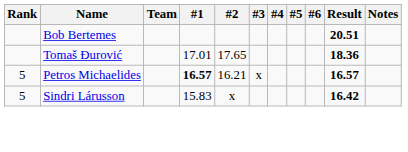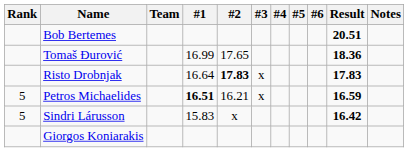 <table class="wikitable sortable" style="text-align:center">
 <tr>
 <th>Rank</th>
 <th>Name</th>
 <th>Team</th>
 <th>#1</th>
 <th>#2</th>
 <th>#3</th>
 <th>#4</th>
 <th>#5</th>
 <th>#6</th>
 <th>Result</th>
 <th>Notes</th>
 </tr>
 <tr>
 <td></td>
 <td align="left"><a href='#'>Bob Bertemes</a></td>
 <td align=left></td>
 <td></td>
 <td></td>
 <td></td>
 <td></td>
 <td></td>
 <td></td>
 <td><strong>20.51</strong></td>
 <td></td>
 </tr>
 <tr>
 <td></td>
 <td align="left"><a href='#'>Tomaš Đurović</a></td>
 <td align=left></td>
-<td>17.01</td>
+<td>16.99</td>
 <td>17.65</td>
 <td></td>
 <td></td>
 <td></td>
 <td></td>
 <td><strong>18.36</strong></td>
 <td></td>
 </tr>
 <tr>
+<td></td>
+<td align="left"><a href='#'>Risto Drobnjak</a></td>
+<td align=left></td>
+<td>16.64</td>
+<td><strong>17.83</strong></td>
+<td>x</td>
+<td></td>
+<td></td>
+<td></td>
+<td><strong>17.83</strong></td>
+<td></td>
+</tr>
+<tr>
 <td>5</td>
 <td align="left"><a href='#'>Petros Michaelides</a></td>
 <td align=left></td>
-<td><strong>16.57</strong></td>
+<td><strong>16.51</strong></td>
 <td>16.21</td>
 <td>x</td>
 <td></td>
 <td></td>
 <td></td>
-<td><strong>16.57</strong></td>
+<td><strong>16.59</strong></td>
 <td></td>
 </tr>
 <tr>
 <td>5</td>
 <td align="left"><a href='#'>Sindri Lárusson</a></td>
 <td align=left></td>
 <td>15.83</td>
 <td>x</td>
 <td></td>
 <td></td>
 <td></td>
 <td></td>
 <td><strong>16.42</strong></td>
 <td></td>
 </tr>
+<tr>
+<td></td>
+<td align="left"><a href='#'>Giorgos Koniarakis</a></td>
+<td align=left></td>
+<td></td>
+<td></td>
+<td></td>
+<td></td>
+<td></td>
+<td></td>
+<td><strong></strong></td>
+<td></td>
+</tr>
 </table>
